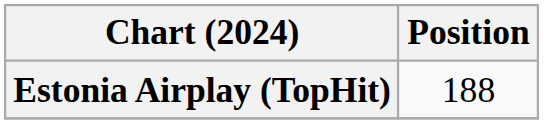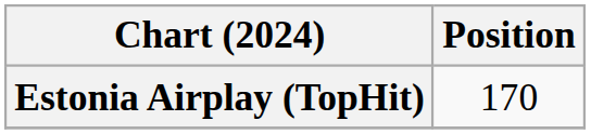 <table class="wikitable plainrowheaders" style="text-align:center">
 <tr>
 <th scope="col">Chart (2024)</th>
 <th scope="col">Position</th>
 </tr>
 <tr>
 <th scope="row">Estonia Airplay (TopHit)</th>
-<td>188</td>
+<td>170</td>
 </tr>
 <tr>
 </tr>
 </table>
